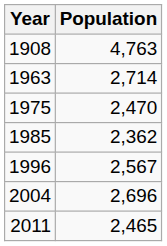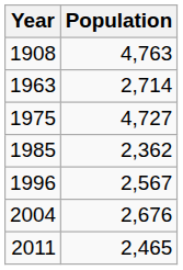 <table class="wikitable" style="line-height:1.1em;">
 <tr>
 <th>Year</th>
 <th>Population</th>
 </tr>
 <tr align="right">
 <td>1908</td>
 <td>4,763</td>
 </tr>
 <tr align="right">
 <td>1963</td>
 <td>2,714</td>
 </tr>
 <tr align="right">
 <td>1975</td>
-<td>2,470</td>
+<td>4,727</td>
 </tr>
 <tr align="right">
 <td>1985</td>
 <td>2,362</td>
 </tr>
 <tr align="right">
 <td>1996</td>
 <td>2,567</td>
 </tr>
 <tr align="right">
 <td>2004</td>
-<td>2,696</td>
+<td>2,676</td>
 </tr>
 <tr align="right">
 <td>2011</td>
 <td>2,465</td>
 </tr>
 </table>
